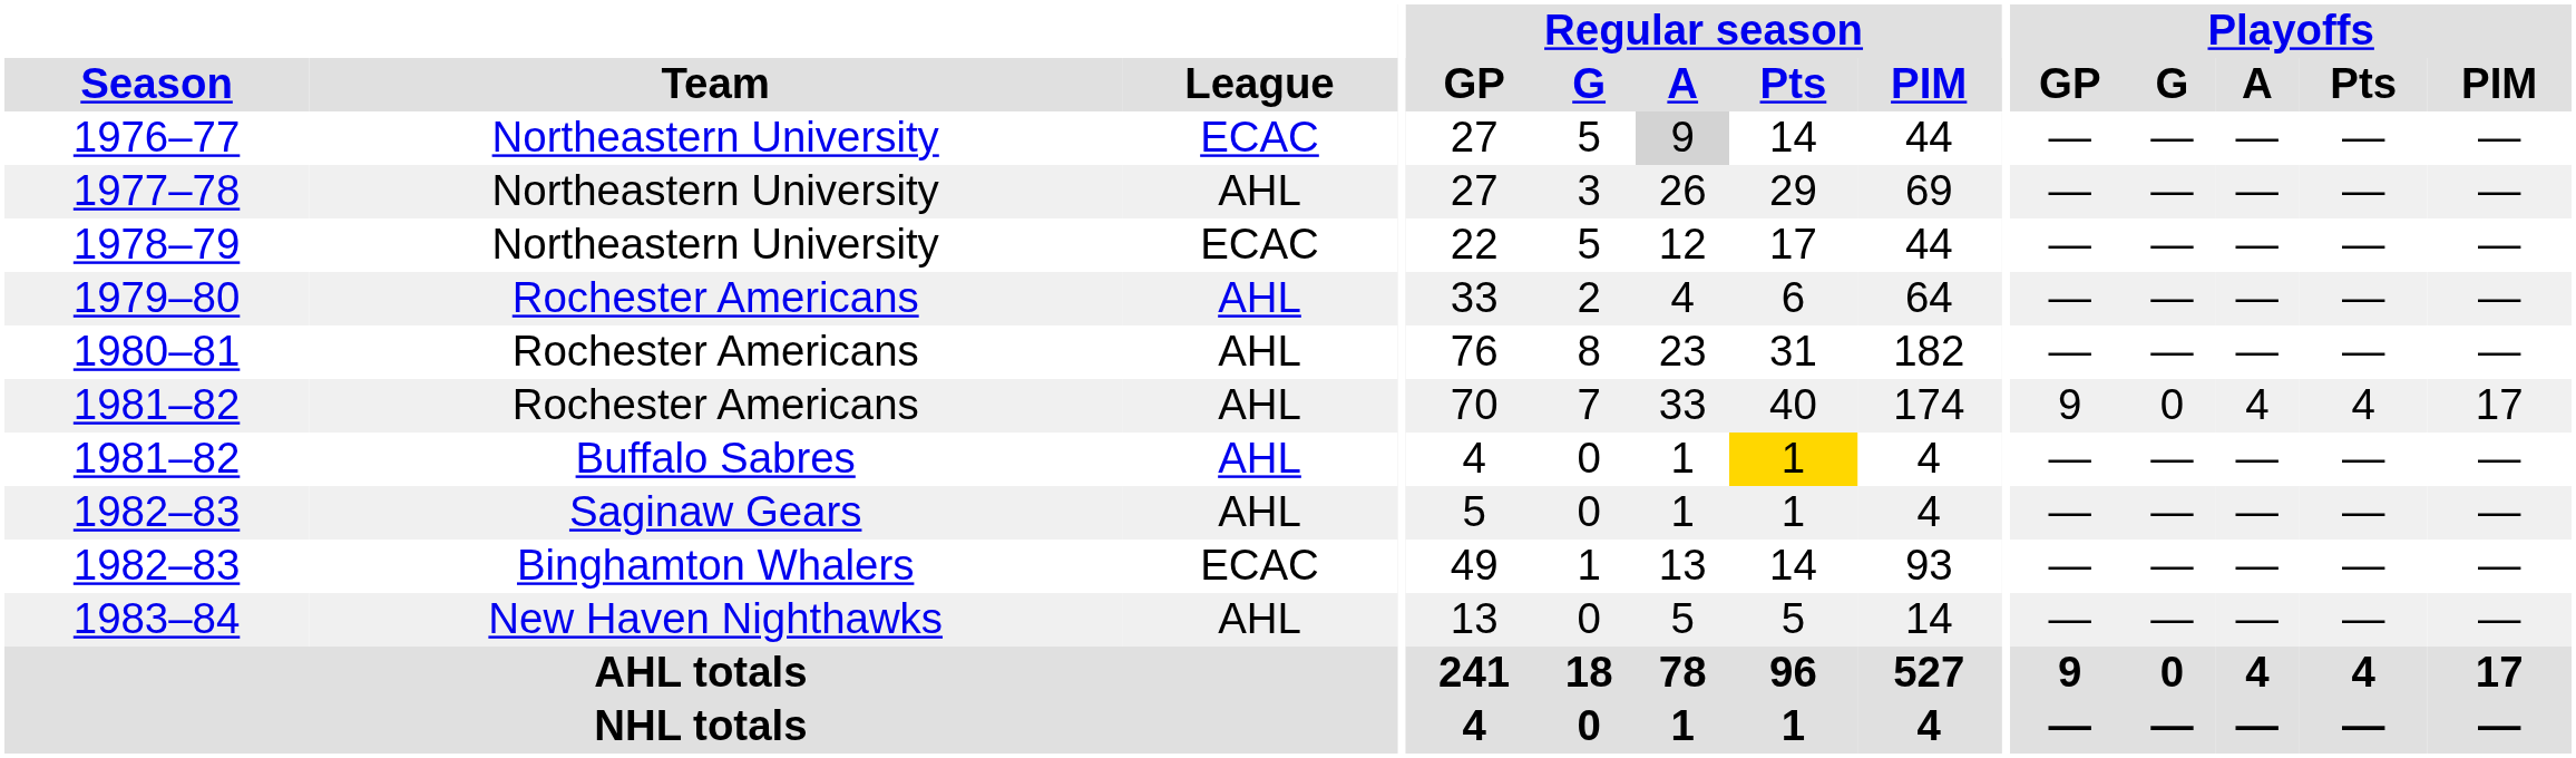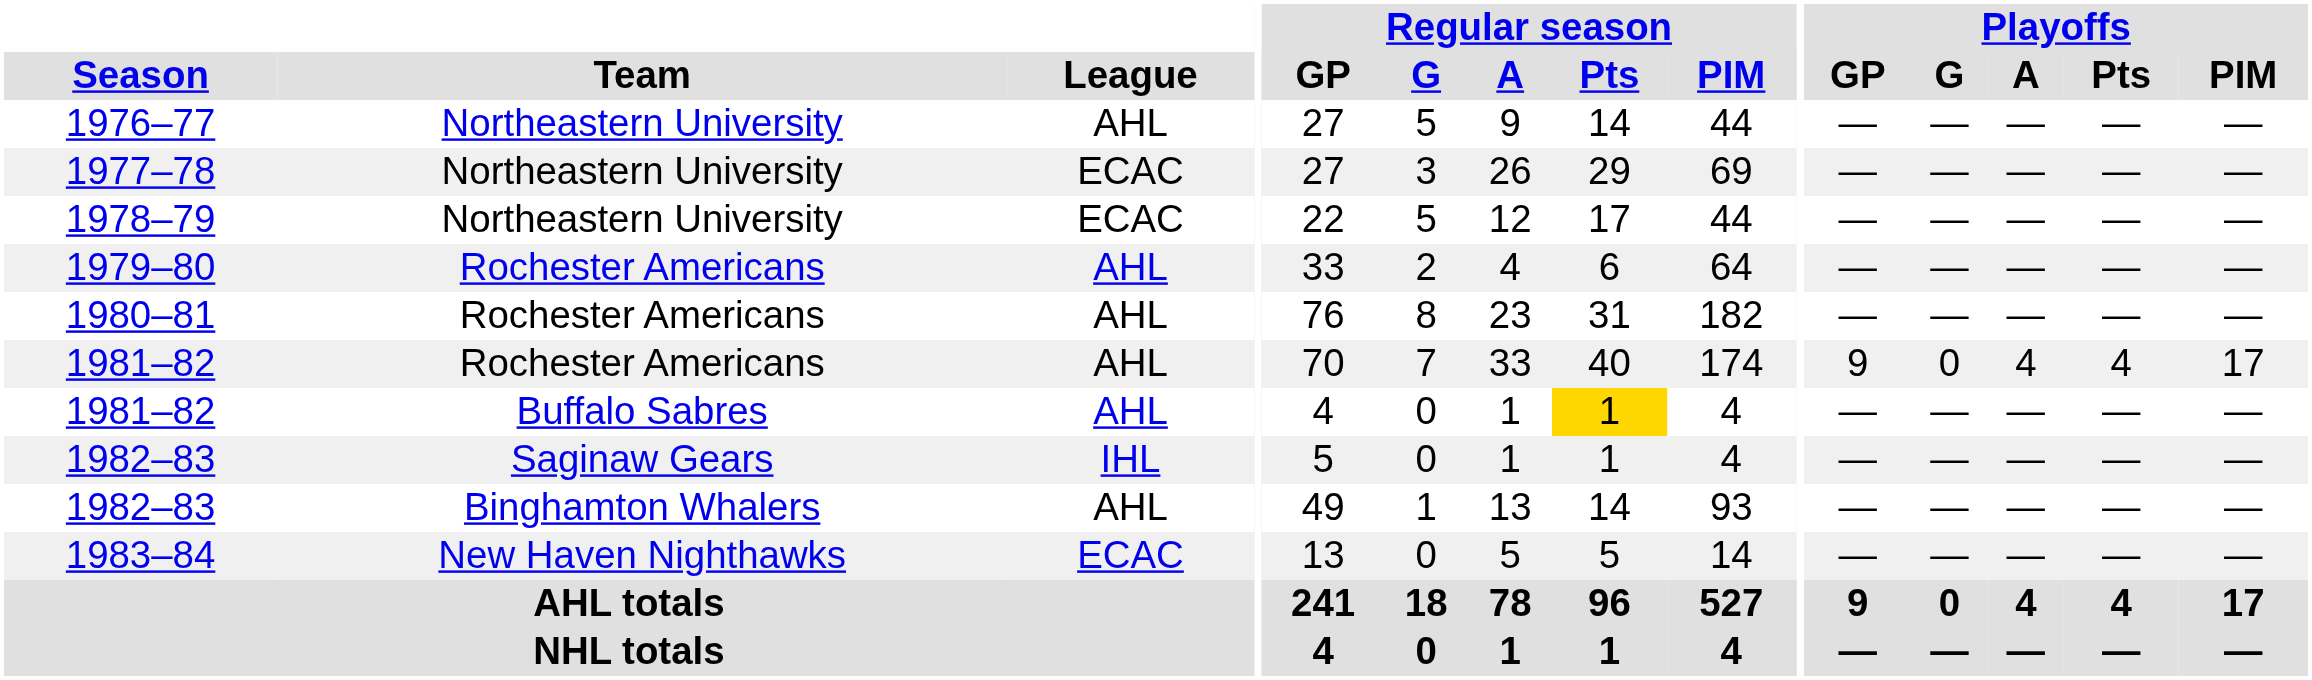 <table border="0" cellpadding="1" cellspacing="0" style="text-align:center; width:60em">
 <tr bgcolor="#e0e0e0">
 <th colspan="3" bgcolor="#ffffff"></th>
 <th rowspan="100" bgcolor="#ffffff"></th>
 <th colspan="5"><a href='#'>Regular season</a></th>
 <th rowspan="100" bgcolor="#ffffff"></th>
 <th colspan="5"><a href='#'>Playoffs</a></th>
 </tr>
 <tr bgcolor="#e0e0e0">
 <th><a href='#'>Season</a></th>
 <th>Team</th>
 <th>League</th>
 <th>GP</th>
 <th><a href='#'>G</a></th>
 <th><a href='#'>A</a></th>
 <th><a href='#'>Pts</a></th>
 <th><a href='#'>PIM</a></th>
 <th>GP</th>
 <th>G</th>
 <th>A</th>
 <th>Pts</th>
 <th>PIM</th>
 </tr>
 <tr>
 <td><a href='#'>1976–77</a></td>
 <td><a href='#'>Northeastern University</a></td>
-<td><a href='#'>ECAC</a></td>
+<td>AHL</td>
 <td>27</td>
 <td>5</td>
-<td style="background: lightgrey;">9</td>
+<td>9</td>
 <td>14</td>
 <td>44</td>
 <td>—</td>
 <td>—</td>
 <td>—</td>
 <td>—</td>
 <td>—</td>
 </tr>
 <tr bgcolor="#f0f0f0">
 <td><a href='#'>1977–78</a></td>
 <td>Northeastern University</td>
-<td>AHL</td>
+<td>ECAC</td>
 <td>27</td>
 <td>3</td>
 <td>26</td>
 <td>29</td>
 <td>69</td>
 <td>—</td>
 <td>—</td>
 <td>—</td>
 <td>—</td>
 <td>—</td>
 </tr>
 <tr>
 <td><a href='#'>1978–79</a></td>
 <td>Northeastern University</td>
 <td>ECAC</td>
 <td>22</td>
 <td>5</td>
 <td>12</td>
 <td>17</td>
 <td>44</td>
 <td>—</td>
 <td>—</td>
 <td>—</td>
 <td>—</td>
 <td>—</td>
 </tr>
 <tr bgcolor="#f0f0f0">
 <td><a href='#'>1979–80</a></td>
 <td><a href='#'>Rochester Americans</a></td>
 <td><a href='#'>AHL</a></td>
 <td>33</td>
 <td>2</td>
 <td>4</td>
 <td>6</td>
 <td>64</td>
 <td>—</td>
 <td>—</td>
 <td>—</td>
 <td>—</td>
 <td>—</td>
 </tr>
 <tr>
 <td><a href='#'>1980–81</a></td>
 <td>Rochester Americans</td>
 <td>AHL</td>
 <td>76</td>
 <td>8</td>
 <td>23</td>
 <td>31</td>
 <td>182</td>
 <td>—</td>
 <td>—</td>
 <td>—</td>
 <td>—</td>
 <td>—</td>
 </tr>
 <tr bgcolor="#f0f0f0">
 <td><a href='#'>1981–82</a></td>
 <td>Rochester Americans</td>
 <td>AHL</td>
 <td>70</td>
 <td>7</td>
 <td>33</td>
 <td>40</td>
 <td>174</td>
 <td>9</td>
 <td>0</td>
 <td>4</td>
 <td>4</td>
 <td>17</td>
 </tr>
 <tr>
 <td><a href='#'>1981–82</a></td>
 <td><a href='#'>Buffalo Sabres</a></td>
 <td><a href='#'>AHL</a></td>
 <td>4</td>
 <td>0</td>
 <td>1</td>
 <td style="background: gold;">1</td>
 <td>4</td>
 <td>—</td>
 <td>—</td>
 <td>—</td>
 <td>—</td>
 <td>—</td>
 </tr>
 <tr bgcolor="#f0f0f0">
 <td><a href='#'>1982–83</a></td>
 <td><a href='#'>Saginaw Gears</a></td>
-<td>AHL</td>
+<td><a href='#'>IHL</a></td>
 <td>5</td>
 <td>0</td>
 <td>1</td>
 <td>1</td>
 <td>4</td>
 <td>—</td>
 <td>—</td>
 <td>—</td>
 <td>—</td>
 <td>—</td>
 </tr>
 <tr>
 <td><a href='#'>1982–83</a></td>
 <td><a href='#'>Binghamton Whalers</a></td>
-<td>ECAC</td>
+<td>AHL</td>
 <td>49</td>
 <td>1</td>
 <td>13</td>
 <td>14</td>
 <td>93</td>
 <td>—</td>
 <td>—</td>
 <td>—</td>
 <td>—</td>
 <td>—</td>
 </tr>
 <tr bgcolor="#f0f0f0">
 <td><a href='#'>1983–84</a></td>
 <td><a href='#'>New Haven Nighthawks</a></td>
-<td>AHL</td>
+<td><a href='#'>ECAC</a></td>
 <td>13</td>
 <td>0</td>
 <td>5</td>
 <td>5</td>
 <td>14</td>
 <td>—</td>
 <td>—</td>
 <td>—</td>
 <td>—</td>
 <td>—</td>
 </tr>
 <tr bgcolor="#e0e0e0">
 <th colspan="3">AHL totals</th>
 <th>241</th>
 <th>18</th>
 <th>78</th>
 <th>96</th>
 <th>527</th>
 <th>9</th>
 <th>0</th>
 <th>4</th>
 <th>4</th>
 <th>17</th>
 </tr>
 <tr bgcolor="#e0e0e0">
 <th colspan="3">NHL totals</th>
 <th>4</th>
 <th>0</th>
 <th>1</th>
 <th>1</th>
 <th>4</th>
 <th>—</th>
 <th>—</th>
 <th>—</th>
 <th>—</th>
 <th>—</th>
 </tr>
 </table>
